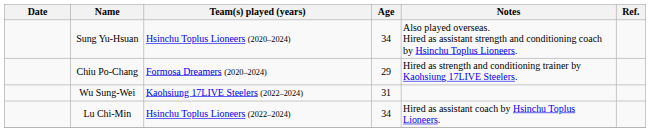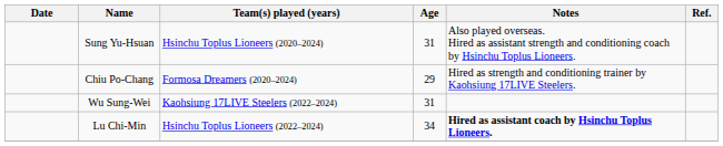 <table class="wikitable sortable" style="text-align:center">
 <tr>
 <th style="width:100px">Date</th>
 <th style="width:110px">Name</th>
 <th style="width:360px">Team(s) played (years)</th>
 <th style="width:40px">Age</th>
 <th style="width:340px">Notes</th>
 <th style="width:40px">Ref.</th>
 </tr>
 <tr>
 <td align="center"></td>
 <td align="center">Sung Yu-Hsuan</td>
 <td align="left"><a href='#'>Hsinchu Toplus Lioneers</a> <small>(2020–2024)</small></td>
-<td align="center">34</td>
+<td align="center">31</td>
 <td align="left">Also played overseas.<br>Hired as assistant strength and conditioning coach by <a href='#'>Hsinchu Toplus Lioneers</a>.</td>
 <td align="center"></td>
 </tr>
 <tr>
 <td align="center"></td>
 <td align="center">Chiu Po-Chang</td>
 <td align="left"><a href='#'>Formosa Dreamers</a> <small>(2020–2024)</small></td>
 <td align="center">29</td>
 <td align="left">Hired as strength and conditioning trainer by <a href='#'>Kaohsiung 17LIVE Steelers</a>.</td>
 <td align="center"></td>
 </tr>
 <tr>
 <td align="center"></td>
 <td align="center">Wu Sung-Wei</td>
 <td align="left"><a href='#'>Kaohsiung 17LIVE Steelers</a> <small>(2022–2024)</small></td>
 <td align="center">31</td>
 <td align="left"></td>
 <td align="center"></td>
 </tr>
 <tr>
 <td align="center"></td>
 <td align="center">Lu Chi-Min</td>
 <td align="left"><a href='#'>Hsinchu Toplus Lioneers</a> <small>(2022–2024)</small></td>
 <td align="center">34</td>
-<td align="left">Hired as assistant coach by <a href='#'>Hsinchu Toplus Lioneers</a>.</td>
+<td align="left"><strong>Hired as assistant coach by <a href='#'>Hsinchu Toplus Lioneers</a>.</strong></td>
 <td align="center"></td>
 </tr>
 <tr>
 </tr>
 </table>
